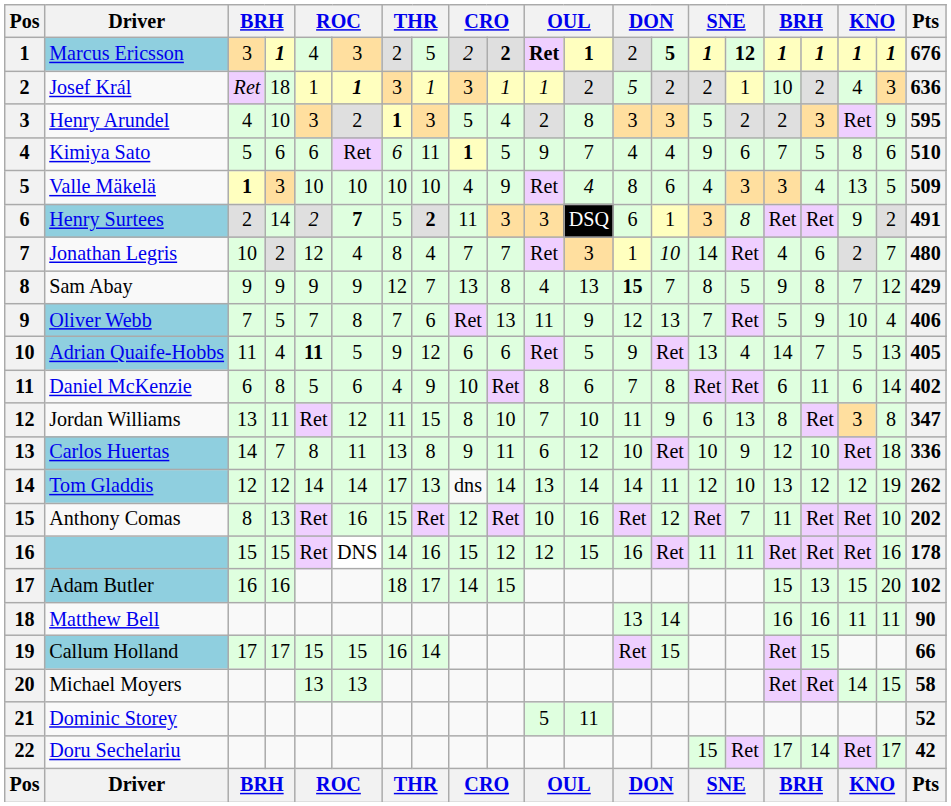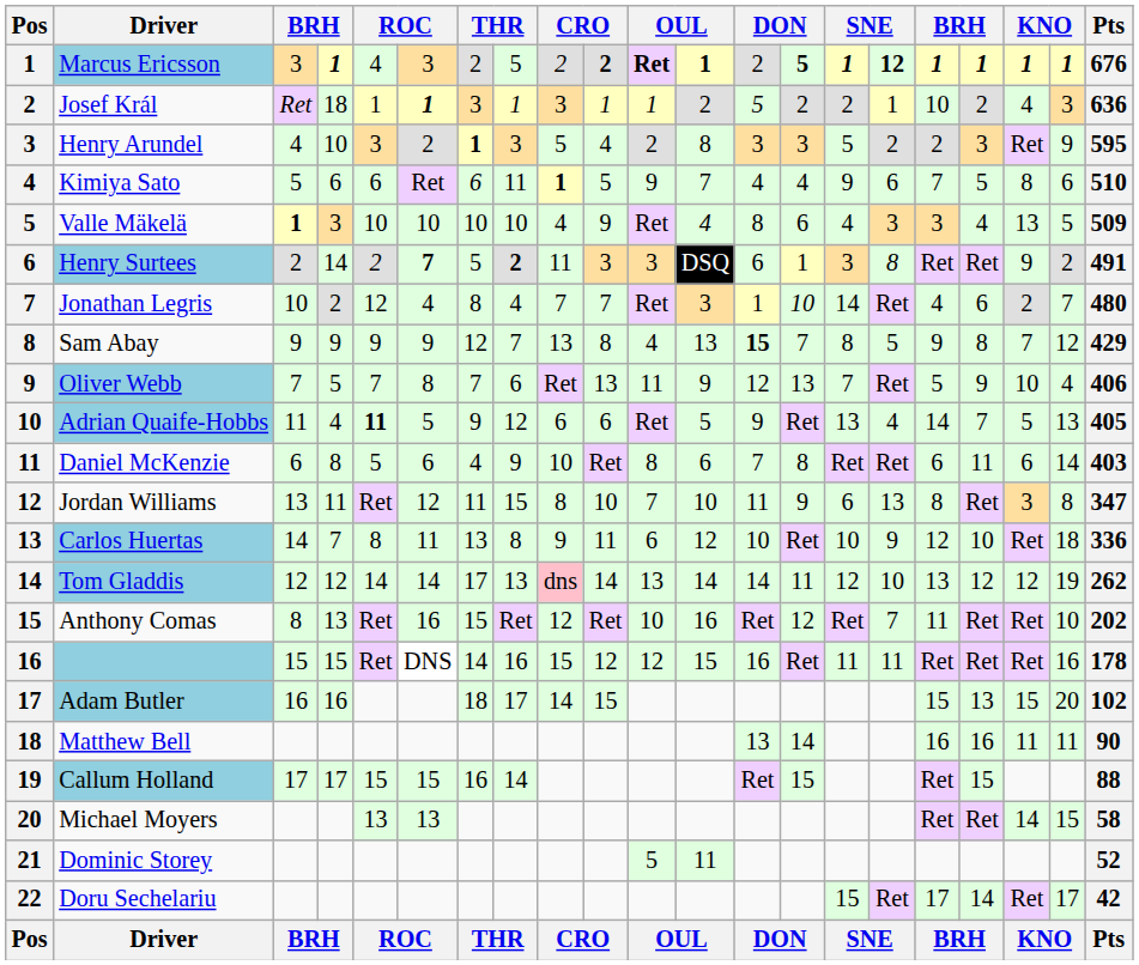 <table class="wikitable" style="font-size: 85%; text-align: center;">
 <tr valign="top">
 <th valign="middle">Pos</th>
 <th valign="middle">Driver</th>
 <th colspan=2><a href='#'>BRH</a></th>
 <th colspan=2><a href='#'>ROC</a></th>
 <th colspan=2><a href='#'>THR</a></th>
 <th colspan=2><a href='#'>CRO</a></th>
 <th colspan=2><a href='#'>OUL</a></th>
 <th colspan=2><a href='#'>DON</a></th>
 <th colspan=2><a href='#'>SNE</a></th>
 <th colspan=2><a href='#'>BRH</a></th>
 <th colspan=2><a href='#'>KNO</a></th>
 <th valign="middle">Pts</th>
 </tr>
 <tr>
 <th>1</th>
 <td align=left style="background:#8FCFDF;"> <a href='#'>Marcus Ericsson</a></td>
 <td style="background:#ffdf9f;">3</td>
 <td style="background:#ffffbf;"><strong><em>1</em></strong></td>
 <td style="background:#dfffdf;">4</td>
 <td style="background:#ffdf9f;">3</td>
 <td style="background:#dfdfdf;">2</td>
 <td style="background:#dfffdf;">5</td>
 <td style="background:#dfdfdf;"><em>2</em></td>
 <td style="background:#dfdfdf;"><strong>2</strong></td>
 <td style="background:#efcfff;"><strong>Ret</strong></td>
 <td style="background:#ffffbf;"><strong>1</strong></td>
 <td style="background:#dfdfdf;">2</td>
 <td style="background:#dfffdf;"><strong>5</strong></td>
 <td style="background:#ffffbf;"><strong><em>1</em></strong></td>
 <td style="background:#dfffdf;"><strong>12</strong></td>
 <td style="background:#ffffbf;"><strong><em>1</em></strong></td>
 <td style="background:#ffffbf;"><strong><em>1</em></strong></td>
 <td style="background:#ffffbf;"><strong><em>1</em></strong></td>
 <td style="background:#ffffbf;"><strong><em>1</em></strong></td>
 <th><strong>676</strong></th>
 </tr>
 <tr>
 <th>2</th>
 <td align=left> <a href='#'>Josef Král</a></td>
 <td style="background:#efcfff;"><em>Ret</em></td>
 <td style="background:#dfffdf;">18</td>
 <td style="background:#ffffbf;">1</td>
 <td style="background:#ffffbf;"><strong><em>1</em></strong></td>
 <td style="background:#ffdf9f;">3</td>
 <td style="background:#ffffbf;"><em>1</em></td>
 <td style="background:#ffdf9f;">3</td>
 <td style="background:#ffffbf;"><em>1</em></td>
 <td style="background:#ffffbf;"><em>1</em></td>
 <td style="background:#dfdfdf;">2</td>
 <td style="background:#dfffdf;"><em>5</em></td>
 <td style="background:#dfdfdf;">2</td>
 <td style="background:#dfdfdf;">2</td>
 <td style="background:#ffffbf;">1</td>
 <td style="background:#dfffdf;">10</td>
 <td style="background:#dfdfdf;">2</td>
 <td style="background:#dfffdf;">4</td>
 <td style="background:#ffdf9f;">3</td>
 <th><strong>636</strong></th>
 </tr>
 <tr>
 <th>3</th>
 <td align=left> <a href='#'>Henry Arundel</a></td>
 <td style="background:#dfffdf;">4</td>
 <td style="background:#dfffdf;">10</td>
 <td style="background:#ffdf9f;">3</td>
 <td style="background:#dfdfdf;">2</td>
 <td style="background:#ffffbf;"><strong>1</strong></td>
 <td style="background:#ffdf9f;">3</td>
 <td style="background:#dfffdf;">5</td>
 <td style="background:#dfffdf;">4</td>
 <td style="background:#dfdfdf;">2</td>
 <td style="background:#dfffdf;">8</td>
 <td style="background:#ffdf9f;">3</td>
 <td style="background:#ffdf9f;">3</td>
 <td style="background:#dfffdf;">5</td>
 <td style="background:#dfdfdf;">2</td>
 <td style="background:#dfdfdf;">2</td>
 <td style="background:#ffdf9f;">3</td>
 <td style="background:#efcfff;">Ret</td>
 <td style="background:#dfffdf;">9</td>
 <th><strong>595</strong></th>
 </tr>
 <tr>
 <th>4</th>
 <td align=left> <a href='#'>Kimiya Sato</a></td>
 <td style="background:#dfffdf;">5</td>
 <td style="background:#dfffdf;">6</td>
 <td style="background:#dfffdf;">6</td>
 <td style="background:#efcfff;">Ret</td>
 <td style="background:#dfffdf;"><em>6</em></td>
 <td style="background:#dfffdf;">11</td>
 <td style="background:#ffffbf;"><strong>1</strong></td>
 <td style="background:#dfffdf;">5</td>
 <td style="background:#dfffdf;">9</td>
 <td style="background:#dfffdf;">7</td>
 <td style="background:#dfffdf;">4</td>
 <td style="background:#dfffdf;">4</td>
 <td style="background:#dfffdf;">9</td>
 <td style="background:#dfffdf;">6</td>
 <td style="background:#dfffdf;">7</td>
 <td style="background:#dfffdf;">5</td>
 <td style="background:#dfffdf;">8</td>
 <td style="background:#dfffdf;">6</td>
 <th><strong>510</strong></th>
 </tr>
 <tr>
 <th>5</th>
 <td align=left> <a href='#'>Valle Mäkelä</a></td>
 <td style="background:#ffffbf;"><strong>1</strong></td>
 <td style="background:#ffdf9f;">3</td>
 <td style="background:#dfffdf;">10</td>
 <td style="background:#dfffdf;">10</td>
 <td style="background:#dfffdf;">10</td>
 <td style="background:#dfffdf;">10</td>
 <td style="background:#dfffdf;">4</td>
 <td style="background:#dfffdf;">9</td>
 <td style="background:#efcfff;">Ret</td>
 <td style="background:#dfffdf;"><em>4</em></td>
 <td style="background:#dfffdf;">8</td>
 <td style="background:#dfffdf;">6</td>
 <td style="background:#dfffdf;">4</td>
 <td style="background:#ffdf9f;">3</td>
 <td style="background:#ffdf9f;">3</td>
 <td style="background:#dfffdf;">4</td>
 <td style="background:#dfffdf;">13</td>
 <td style="background:#dfffdf;">5</td>
 <th><strong>509</strong></th>
 </tr>
 <tr>
 <th>6</th>
 <td align=left style="background:#8FCFDF;"> <a href='#'>Henry Surtees</a></td>
 <td style="background:#dfdfdf;">2</td>
 <td style="background:#dfffdf;">14</td>
 <td style="background:#dfdfdf;"><em>2</em></td>
 <td style="background:#dfffdf;"><strong>7</strong></td>
 <td style="background:#dfffdf;">5</td>
 <td style="background:#dfdfdf;"><strong>2</strong></td>
 <td style="background:#dfffdf;">11</td>
 <td style="background:#ffdf9f;">3</td>
 <td style="background:#ffdf9f;">3</td>
 <td style="background:#000000; color:white;">DSQ</td>
 <td style="background:#dfffdf;">6</td>
 <td style="background:#ffffbf;">1</td>
 <td style="background:#ffdf9f;">3</td>
 <td style="background:#dfffdf;"><em>8</em></td>
 <td style="background:#efcfff;">Ret</td>
 <td style="background:#efcfff;">Ret</td>
 <td style="background:#dfffdf;">9</td>
 <td style="background:#dfdfdf;">2</td>
 <th><strong>491</strong></th>
 </tr>
 <tr>
 <th>7</th>
 <td align=left> <a href='#'>Jonathan Legris</a></td>
 <td style="background:#dfffdf;">10</td>
 <td style="background:#dfdfdf;">2</td>
 <td style="background:#dfffdf;">12</td>
 <td style="background:#dfffdf;">4</td>
 <td style="background:#dfffdf;">8</td>
 <td style="background:#dfffdf;">4</td>
 <td style="background:#dfffdf;">7</td>
 <td style="background:#dfffdf;">7</td>
 <td style="background:#efcfff;">Ret</td>
 <td style="background:#ffdf9f;">3</td>
 <td style="background:#ffffbf;">1</td>
 <td style="background:#dfffdf;"><em>10</em></td>
 <td style="background:#dfffdf;">14</td>
 <td style="background:#efcfff;">Ret</td>
 <td style="background:#dfffdf;">4</td>
 <td style="background:#dfffdf;">6</td>
 <td style="background:#dfdfdf;">2</td>
 <td style="background:#dfffdf;">7</td>
 <th><strong>480</strong></th>
 </tr>
 <tr>
 <th>8</th>
 <td align=left> Sam Abay</td>
 <td style="background:#dfffdf;">9</td>
 <td style="background:#dfffdf;">9</td>
 <td style="background:#dfffdf;">9</td>
 <td style="background:#dfffdf;">9</td>
 <td style="background:#dfffdf;">12</td>
 <td style="background:#dfffdf;">7</td>
 <td style="background:#dfffdf;">13</td>
 <td style="background:#dfffdf;">8</td>
 <td style="background:#dfffdf;">4</td>
 <td style="background:#dfffdf;">13</td>
 <td style="background:#dfffdf;"><strong>15</strong></td>
 <td style="background:#dfffdf;">7</td>
 <td style="background:#dfffdf;">8</td>
 <td style="background:#dfffdf;">5</td>
 <td style="background:#dfffdf;">9</td>
 <td style="background:#dfffdf;">8</td>
 <td style="background:#dfffdf;">7</td>
 <td style="background:#dfffdf;">12</td>
 <th><strong>429</strong></th>
 </tr>
 <tr>
 <th>9</th>
 <td align=left style="background:#8FCFDF;"> <a href='#'>Oliver Webb</a></td>
 <td style="background:#dfffdf;">7</td>
 <td style="background:#dfffdf;">5</td>
 <td style="background:#dfffdf;">7</td>
 <td style="background:#dfffdf;">8</td>
 <td style="background:#dfffdf;">7</td>
 <td style="background:#dfffdf;">6</td>
 <td style="background:#efcfff;">Ret</td>
 <td style="background:#dfffdf;">13</td>
 <td style="background:#dfffdf;">11</td>
 <td style="background:#dfffdf;">9</td>
 <td style="background:#dfffdf;">12</td>
 <td style="background:#dfffdf;">13</td>
 <td style="background:#dfffdf;">7</td>
 <td style="background:#efcfff;">Ret</td>
 <td style="background:#dfffdf;">5</td>
 <td style="background:#dfffdf;">9</td>
 <td style="background:#dfffdf;">10</td>
 <td style="background:#dfffdf;">4</td>
 <th><strong>406</strong></th>
 </tr>
 <tr>
 <th>10</th>
 <td align=left style="background:#8FCFDF;"> <a href='#'>Adrian Quaife-Hobbs</a></td>
 <td style="background:#dfffdf;">11</td>
 <td style="background:#dfffdf;">4</td>
 <td style="background:#dfffdf;"><strong>11</strong></td>
 <td style="background:#dfffdf;">5</td>
 <td style="background:#dfffdf;">9</td>
 <td style="background:#dfffdf;">12</td>
 <td style="background:#dfffdf;">6</td>
 <td style="background:#dfffdf;">6</td>
 <td style="background:#efcfff;">Ret</td>
 <td style="background:#dfffdf;">5</td>
 <td style="background:#dfffdf;">9</td>
 <td style="background:#efcfff;">Ret</td>
 <td style="background:#dfffdf;">13</td>
 <td style="background:#dfffdf;">4</td>
 <td style="background:#dfffdf;">14</td>
 <td style="background:#dfffdf;">7</td>
 <td style="background:#dfffdf;">5</td>
 <td style="background:#dfffdf;">13</td>
 <th><strong>405</strong></th>
 </tr>
 <tr>
 <th>11</th>
 <td align=left> <a href='#'>Daniel McKenzie</a></td>
 <td style="background:#dfffdf;">6</td>
 <td style="background:#dfffdf;">8</td>
 <td style="background:#dfffdf;">5</td>
 <td style="background:#dfffdf;">6</td>
 <td style="background:#dfffdf;">4</td>
 <td style="background:#dfffdf;">9</td>
 <td style="background:#dfffdf;">10</td>
 <td style="background:#efcfff;">Ret</td>
 <td style="background:#dfffdf;">8</td>
 <td style="background:#dfffdf;">6</td>
 <td style="background:#dfffdf;">7</td>
 <td style="background:#dfffdf;">8</td>
 <td style="background:#efcfff;">Ret</td>
 <td style="background:#efcfff;">Ret</td>
 <td style="background:#dfffdf;">6</td>
 <td style="background:#dfffdf;">11</td>
 <td style="background:#dfffdf;">6</td>
 <td style="background:#dfffdf;">14</td>
-<th><strong>402</strong></th>
+<th><strong>403</strong></th>
 </tr>
 <tr>
 <th>12</th>
 <td align=left> Jordan Williams</td>
 <td style="background:#dfffdf;">13</td>
 <td style="background:#dfffdf;">11</td>
 <td style="background:#efcfff;">Ret</td>
 <td style="background:#dfffdf;">12</td>
 <td style="background:#dfffdf;">11</td>
 <td style="background:#dfffdf;">15</td>
 <td style="background:#dfffdf;">8</td>
 <td style="background:#dfffdf;">10</td>
 <td style="background:#dfffdf;">7</td>
 <td style="background:#dfffdf;">10</td>
 <td style="background:#dfffdf;">11</td>
 <td style="background:#dfffdf;">9</td>
 <td style="background:#dfffdf;">6</td>
 <td style="background:#dfffdf;">13</td>
 <td style="background:#dfffdf;">8</td>
 <td style="background:#efcfff;">Ret</td>
 <td style="background:#ffdf9f;">3</td>
 <td style="background:#dfffdf;">8</td>
 <th><strong>347</strong></th>
 </tr>
 <tr>
 <th>13</th>
 <td align=left style="background:#8FCFDF;"> <a href='#'>Carlos Huertas</a></td>
 <td style="background:#dfffdf;">14</td>
 <td style="background:#dfffdf;">7</td>
 <td style="background:#dfffdf;">8</td>
 <td style="background:#dfffdf;">11</td>
 <td style="background:#dfffdf;">13</td>
 <td style="background:#dfffdf;">8</td>
 <td style="background:#dfffdf;">9</td>
 <td style="background:#dfffdf;">11</td>
 <td style="background:#dfffdf;">6</td>
 <td style="background:#dfffdf;">12</td>
 <td style="background:#dfffdf;">10</td>
 <td style="background:#efcfff;">Ret</td>
 <td style="background:#dfffdf;">10</td>
 <td style="background:#dfffdf;">9</td>
 <td style="background:#dfffdf;">12</td>
 <td style="background:#dfffdf;">10</td>
 <td style="background:#efcfff;">Ret</td>
 <td style="background:#dfffdf;">18</td>
 <th><strong>336</strong></th>
 </tr>
 <tr>
 <th>14</th>
 <td align=left style="background:#8FCFDF;"> <a href='#'>Tom Gladdis</a></td>
 <td style="background:#dfffdf;">12</td>
 <td style="background:#dfffdf;">12</td>
 <td style="background:#dfffdf;">14</td>
 <td style="background:#dfffdf;">14</td>
 <td style="background:#dfffdf;">17</td>
 <td style="background:#dfffdf;">13</td>
-<td>dns</td>
+<td style="background: pink;">dns</td>
 <td style="background:#dfffdf;">14</td>
 <td style="background:#dfffdf;">13</td>
 <td style="background:#dfffdf;">14</td>
 <td style="background:#dfffdf;">14</td>
 <td style="background:#dfffdf;">11</td>
 <td style="background:#dfffdf;">12</td>
 <td style="background:#dfffdf;">10</td>
 <td style="background:#dfffdf;">13</td>
 <td style="background:#dfffdf;">12</td>
 <td style="background:#dfffdf;">12</td>
 <td style="background:#dfffdf;">19</td>
 <th><strong>262</strong></th>
 </tr>
 <tr>
 <th>15</th>
 <td align=left> Anthony Comas</td>
 <td style="background:#dfffdf;">8</td>
 <td style="background:#dfffdf;">13</td>
 <td style="background:#efcfff;">Ret</td>
 <td style="background:#dfffdf;">16</td>
 <td style="background:#dfffdf;">15</td>
 <td style="background:#efcfff;">Ret</td>
 <td style="background:#dfffdf;">12</td>
 <td style="background:#efcfff;">Ret</td>
 <td style="background:#dfffdf;">10</td>
 <td style="background:#dfffdf;">16</td>
 <td style="background:#efcfff;">Ret</td>
 <td style="background:#dfffdf;">12</td>
 <td style="background:#efcfff;">Ret</td>
 <td style="background:#dfffdf;">7</td>
 <td style="background:#dfffdf;">11</td>
 <td style="background:#efcfff;">Ret</td>
 <td style="background:#efcfff;">Ret</td>
 <td style="background:#dfffdf;">10</td>
 <th><strong>202</strong></th>
 </tr>
 <tr>
 <th>16</th>
 <td align=left style="background:#8FCFDF;"></td>
 <td style="background:#dfffdf;">15</td>
 <td style="background:#dfffdf;">15</td>
 <td style="background:#efcfff;">Ret</td>
 <td style="background:#ffffff;">DNS</td>
 <td style="background:#dfffdf;">14</td>
 <td style="background:#dfffdf;">16</td>
 <td style="background:#dfffdf;">15</td>
 <td style="background:#dfffdf;">12</td>
 <td style="background:#dfffdf;">12</td>
 <td style="background:#dfffdf;">15</td>
 <td style="background:#dfffdf;">16</td>
 <td style="background:#efcfff;">Ret</td>
 <td style="background:#dfffdf;">11</td>
 <td style="background:#dfffdf;">11</td>
 <td style="background:#efcfff;">Ret</td>
 <td style="background:#efcfff;">Ret</td>
 <td style="background:#efcfff;">Ret</td>
 <td style="background:#dfffdf;">16</td>
 <th><strong>178</strong></th>
 </tr>
 <tr>
 <th>17</th>
 <td align=left style="background:#8FCFDF;"> Adam Butler</td>
 <td style="background:#dfffdf;">16</td>
 <td style="background:#dfffdf;">16</td>
 <td></td>
 <td></td>
 <td style="background:#dfffdf;">18</td>
 <td style="background:#dfffdf;">17</td>
 <td style="background:#dfffdf;">14</td>
 <td style="background:#dfffdf;">15</td>
 <td></td>
 <td></td>
 <td></td>
 <td></td>
 <td></td>
 <td></td>
 <td style="background:#dfffdf;">15</td>
 <td style="background:#dfffdf;">13</td>
 <td style="background:#dfffdf;">15</td>
 <td style="background:#dfffdf;">20</td>
 <th><strong>102</strong></th>
 </tr>
 <tr>
 <th>18</th>
 <td align=left> <a href='#'>Matthew Bell</a></td>
 <td></td>
 <td></td>
 <td></td>
 <td></td>
 <td></td>
 <td></td>
 <td></td>
 <td></td>
 <td></td>
 <td></td>
 <td style="background:#dfffdf;">13</td>
 <td style="background:#dfffdf;">14</td>
 <td></td>
 <td></td>
 <td style="background:#dfffdf;">16</td>
 <td style="background:#dfffdf;">16</td>
 <td style="background:#dfffdf;">11</td>
 <td style="background:#dfffdf;">11</td>
 <th><strong>90</strong></th>
 </tr>
 <tr>
 <th>19</th>
 <td align=left style="background:#8FCFDF;"> Callum Holland</td>
 <td style="background:#dfffdf;">17</td>
 <td style="background:#dfffdf;">17</td>
 <td style="background:#dfffdf;">15</td>
 <td style="background:#dfffdf;">15</td>
 <td style="background:#dfffdf;">16</td>
 <td style="background:#dfffdf;">14</td>
 <td></td>
 <td></td>
 <td></td>
 <td></td>
 <td style="background:#efcfff;">Ret</td>
 <td style="background:#dfffdf;">15</td>
 <td></td>
 <td></td>
 <td style="background:#efcfff;">Ret</td>
 <td style="background:#dfffdf;">15</td>
 <td></td>
 <td></td>
-<th><strong>66</strong></th>
+<th><strong>88</strong></th>
 </tr>
 <tr>
 <th>20</th>
 <td align=left> Michael Moyers</td>
 <td></td>
 <td></td>
 <td style="background:#dfffdf;">13</td>
 <td style="background:#dfffdf;">13</td>
 <td></td>
 <td></td>
 <td></td>
 <td></td>
 <td></td>
 <td></td>
 <td></td>
 <td></td>
 <td></td>
 <td></td>
 <td style="background:#efcfff;">Ret</td>
 <td style="background:#efcfff;">Ret</td>
 <td style="background:#dfffdf;">14</td>
 <td style="background:#dfffdf;">15</td>
 <th><strong>58</strong></th>
 </tr>
 <tr>
 <th>21</th>
 <td align=left> <a href='#'>Dominic Storey</a></td>
 <td></td>
 <td></td>
 <td></td>
 <td></td>
 <td></td>
 <td></td>
 <td></td>
 <td></td>
 <td style="background:#dfffdf;">5</td>
 <td style="background:#dfffdf;">11</td>
 <td></td>
 <td></td>
 <td></td>
 <td></td>
 <td></td>
 <td></td>
 <td></td>
 <td></td>
 <th><strong>52</strong></th>
 </tr>
 <tr>
 <th>22</th>
 <td align=left> <a href='#'>Doru Sechelariu</a></td>
 <td></td>
 <td></td>
 <td></td>
 <td></td>
 <td></td>
 <td></td>
 <td></td>
 <td></td>
 <td></td>
 <td></td>
 <td></td>
 <td></td>
 <td style="background:#dfffdf;">15</td>
 <td style="background:#efcfff;">Ret</td>
 <td style="background:#dfffdf;">17</td>
 <td style="background:#dfffdf;">14</td>
 <td style="background:#efcfff;">Ret</td>
 <td style="background:#dfffdf;">17</td>
 <th><strong>42</strong></th>
 </tr>
 <tr style="background: #f9f9f9;" valign="top">
 <th valign="middle">Pos</th>
 <th valign="middle">Driver</th>
 <th colspan=2><a href='#'>BRH</a></th>
 <th colspan=2><a href='#'>ROC</a></th>
 <th colspan=2><a href='#'>THR</a></th>
 <th colspan=2><a href='#'>CRO</a></th>
 <th colspan=2><a href='#'>OUL</a></th>
 <th colspan=2><a href='#'>DON</a></th>
 <th colspan=2><a href='#'>SNE</a></th>
 <th colspan=2><a href='#'>BRH</a></th>
 <th colspan=2><a href='#'>KNO</a></th>
 <th valign="middle">Pts</th>
 </tr>
 </table>
